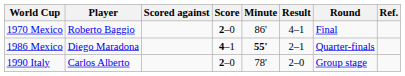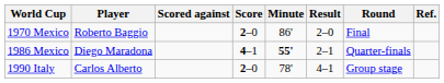 <table class="wikitable">
 <tr>
 <th>World Cup</th>
 <th>Player</th>
 <th>Scored against</th>
 <th>Score</th>
 <th>Minute</th>
 <th>Result</th>
 <th>Round</th>
 <th>Ref.</th>
 </tr>
 <tr>
 <td><a href='#'>1970 Mexico</a></td>
 <td align=left> <a href='#'>Roberto Baggio</a></td>
 <td align=left></td>
 <td align=center><strong>2</strong>–0</td>
 <td align=center>86'</td>
-<td align=center>4–1</td>
+<td align=center>2–0</td>
 <td align=left><a href='#'>Final</a></td>
 <td></td>
 </tr>
 <tr>
 <td><a href='#'>1986 Mexico</a></td>
 <td align=left> <a href='#'>Diego Maradona</a></td>
 <td align=left></td>
 <td align=center><strong>4</strong>–1</td>
 <td align=center><strong>55'</strong></td>
 <td align=center>2–1</td>
 <td align=left><a href='#'>Quarter-finals</a></td>
 <td></td>
 </tr>
 <tr>
 <td><a href='#'>1990 Italy</a></td>
 <td align=left> <a href='#'>Carlos Alberto</a></td>
 <td align=left></td>
 <td align=center><strong>2</strong>–0</td>
 <td align=center>78'</td>
-<td align=center>2–0</td>
+<td align=center>4–1</td>
 <td align=left><a href='#'>Group stage</a></td>
 <td></td>
 </tr>
 </table>
